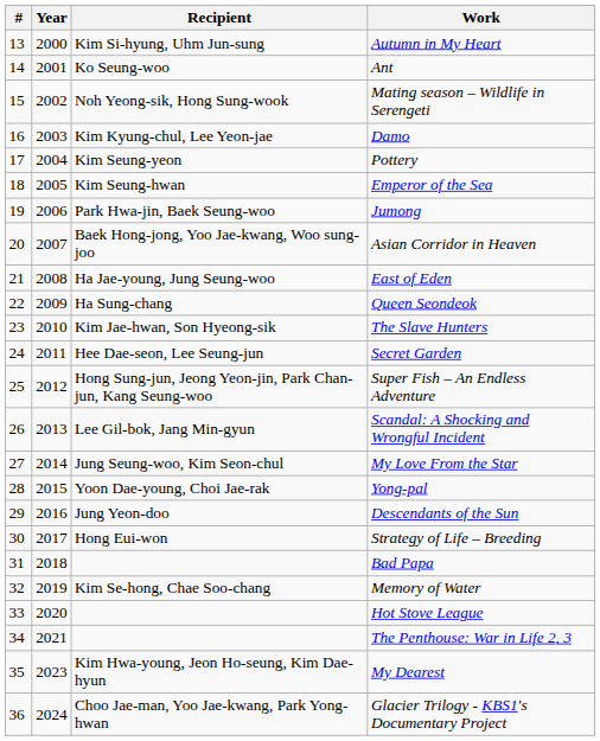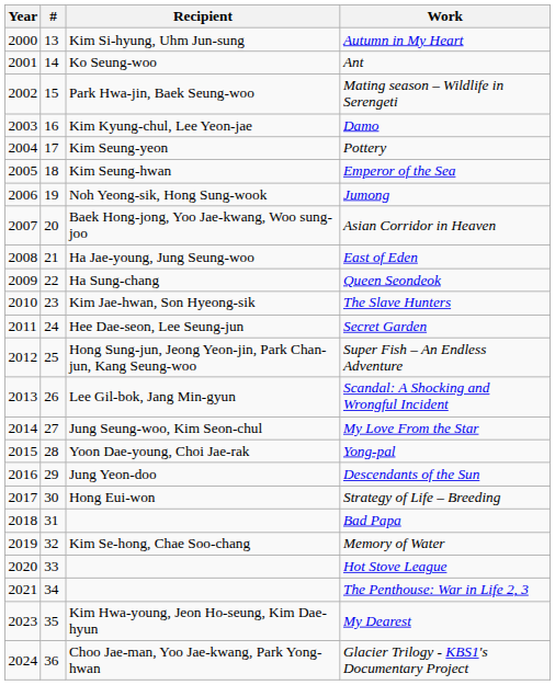 <table class="wikitable" style="width:600px">
 <tr>
+<th width=30>Year</th>
 <th width=20>#</th>
-<th width=30>Year</th>
 <th>Recipient</th>
 <th>Work</th>
 </tr>
 <tr>
+<td>2000</td>
 <td>13</td>
-<td>2000</td>
 <td>Kim Si-hyung, Uhm Jun-sung</td>
 <td><em><a href='#'>Autumn in My Heart</a></em></td>
 </tr>
 <tr>
+<td>2001</td>
 <td>14</td>
-<td>2001</td>
 <td>Ko Seung-woo</td>
 <td><em>Ant</em></td>
 </tr>
 <tr>
+<td>2002</td>
 <td>15</td>
-<td>2002</td>
-<td>Noh Yeong-sik, Hong Sung-wook</td>
+<td>Park Hwa-jin, Baek Seung-woo</td>
 <td><em>Mating season – Wildlife in Serengeti</em></td>
 </tr>
 <tr>
+<td>2003</td>
 <td>16</td>
-<td>2003</td>
 <td>Kim Kyung-chul, Lee Yeon-jae</td>
 <td><em><a href='#'>Damo</a></em></td>
 </tr>
 <tr>
+<td>2004</td>
 <td>17</td>
-<td>2004</td>
 <td>Kim Seung-yeon</td>
 <td><em>Pottery</em></td>
 </tr>
 <tr>
+<td>2005</td>
 <td>18</td>
-<td>2005</td>
 <td>Kim Seung-hwan</td>
 <td><em><a href='#'>Emperor of the Sea</a></em></td>
 </tr>
 <tr>
+<td>2006</td>
 <td>19</td>
-<td>2006</td>
-<td>Park Hwa-jin, Baek Seung-woo</td>
+<td>Noh Yeong-sik, Hong Sung-wook</td>
 <td><em><a href='#'>Jumong</a></em></td>
 </tr>
 <tr>
+<td>2007</td>
 <td>20</td>
-<td>2007</td>
 <td>Baek Hong-jong, Yoo Jae-kwang, Woo sung-joo</td>
 <td><em>Asian Corridor in Heaven</em></td>
 </tr>
 <tr>
+<td>2008</td>
 <td>21</td>
-<td>2008</td>
 <td>Ha Jae-young, Jung Seung-woo</td>
 <td><em><a href='#'>East of Eden</a></em></td>
 </tr>
 <tr>
+<td>2009</td>
 <td>22</td>
-<td>2009</td>
 <td>Ha Sung-chang</td>
 <td><em><a href='#'>Queen Seondeok</a></em></td>
 </tr>
 <tr>
+<td>2010</td>
 <td>23</td>
-<td>2010</td>
 <td>Kim Jae-hwan, Son Hyeong-sik</td>
 <td><em><a href='#'>The Slave Hunters</a></em></td>
 </tr>
 <tr>
+<td>2011</td>
 <td>24</td>
-<td>2011</td>
 <td>Hee Dae-seon, Lee Seung-jun</td>
 <td><em><a href='#'>Secret Garden</a></em></td>
 </tr>
 <tr>
+<td>2012</td>
 <td>25</td>
-<td>2012</td>
 <td>Hong Sung-jun, Jeong Yeon-jin, Park Chan-jun, Kang Seung-woo</td>
 <td><em>Super Fish – An Endless Adventure</em></td>
 </tr>
 <tr>
+<td>2013</td>
 <td>26</td>
-<td>2013</td>
 <td>Lee Gil-bok, Jang Min-gyun</td>
 <td><em><a href='#'>Scandal: A Shocking and Wrongful Incident</a></em></td>
 </tr>
 <tr>
+<td>2014</td>
 <td>27</td>
-<td>2014</td>
 <td>Jung Seung-woo, Kim Seon-chul</td>
 <td><em><a href='#'>My Love From the Star</a></em></td>
 </tr>
 <tr>
+<td>2015</td>
 <td>28</td>
-<td>2015</td>
 <td>Yoon Dae-young, Choi Jae-rak</td>
 <td><em><a href='#'>Yong-pal</a></em></td>
 </tr>
 <tr>
+<td>2016</td>
 <td>29</td>
-<td>2016</td>
 <td>Jung Yeon-doo</td>
 <td><em><a href='#'>Descendants of the Sun</a></em></td>
 </tr>
 <tr>
+<td>2017</td>
 <td>30</td>
-<td>2017</td>
 <td>Hong Eui-won</td>
 <td><em>Strategy of Life – Breeding</em></td>
 </tr>
 <tr>
+<td>2018</td>
 <td>31</td>
-<td>2018</td>
 <td></td>
 <td><em><a href='#'>Bad Papa</a></em></td>
 </tr>
 <tr>
+<td>2019</td>
 <td>32</td>
-<td>2019</td>
 <td>Kim Se-hong, Chae Soo-chang</td>
 <td><em>Memory of Water</em></td>
 </tr>
 <tr>
+<td>2020</td>
 <td>33</td>
-<td>2020</td>
 <td></td>
 <td><em><a href='#'>Hot Stove League</a></em></td>
 </tr>
 <tr>
+<td>2021</td>
 <td>34</td>
-<td>2021</td>
 <td></td>
 <td><em><a href='#'>The Penthouse: War in Life 2, 3</a></em></td>
 </tr>
 <tr>
+<td>2023</td>
 <td>35</td>
-<td>2023</td>
 <td>Kim Hwa-young, Jeon Ho-seung, Kim Dae-hyun</td>
 <td><em><a href='#'>My Dearest</a></em></td>
 </tr>
 <tr>
+<td>2024</td>
 <td>36</td>
-<td>2024</td>
 <td>Choo Jae-man, Yoo Jae-kwang, Park Yong-hwan</td>
 <td><em>Glacier Trilogy - <a href='#'>KBS1</a>'s Documentary Project</em></td>
 </tr>
 </table>
